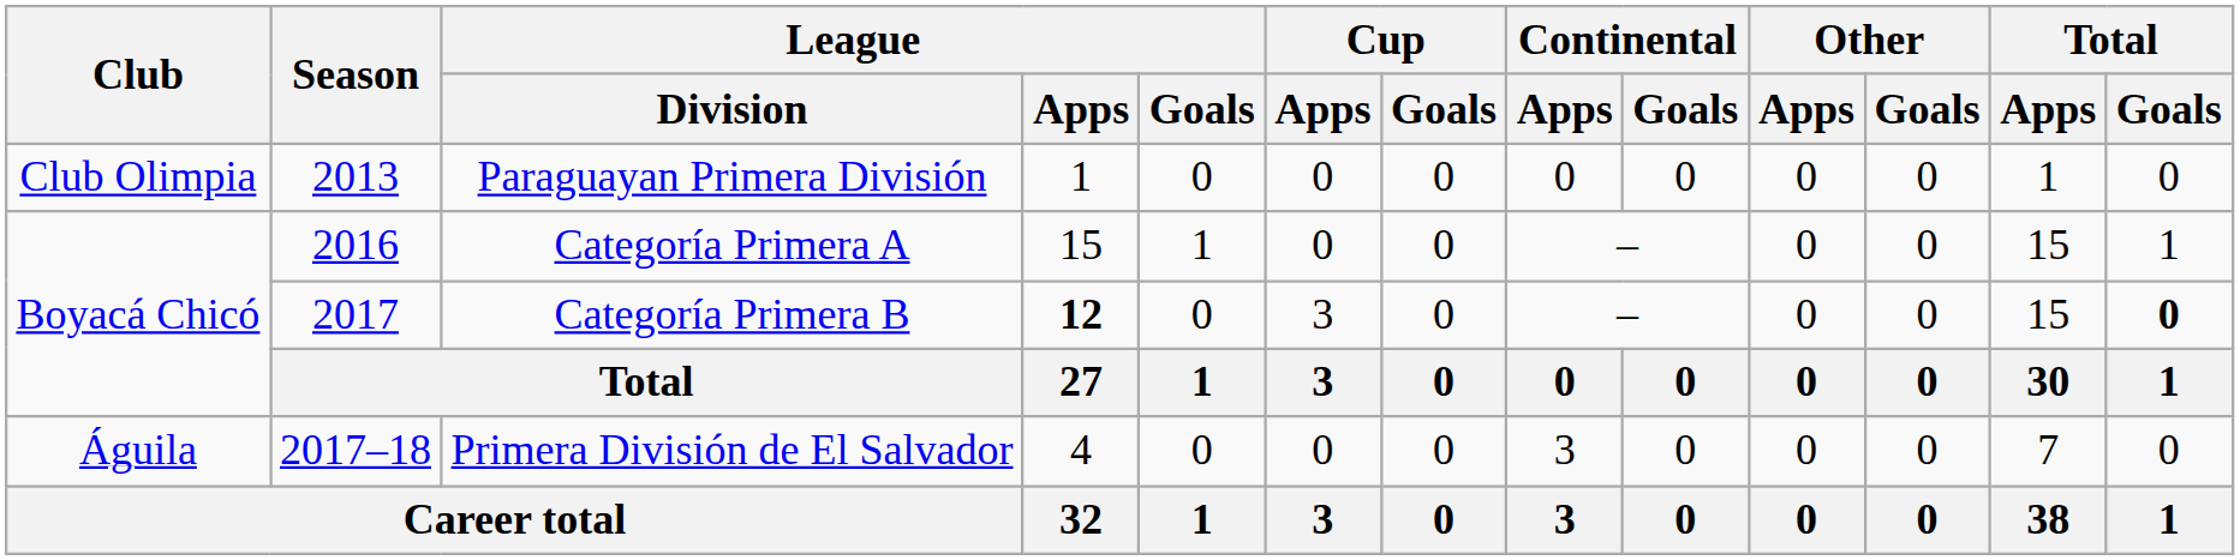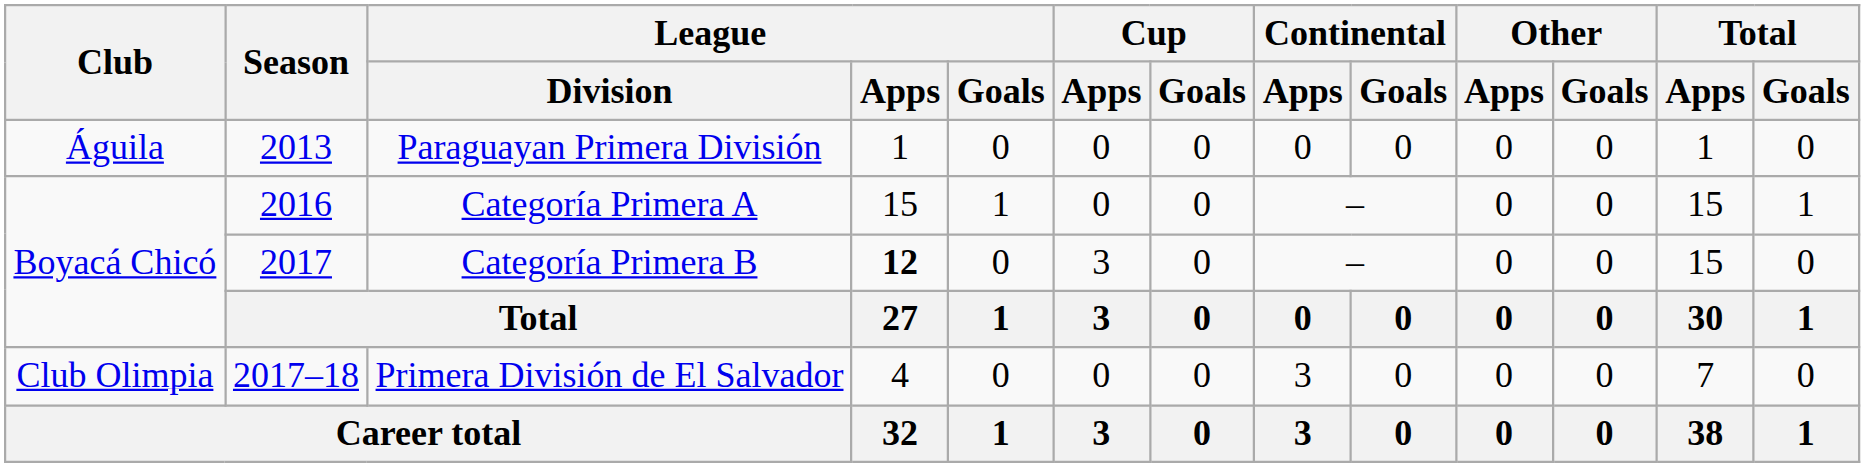 <table class="wikitable" style="text-align: center">
 <tr>
 <th rowspan="2">Club</th>
 <th rowspan="2">Season</th>
 <th colspan="3">League</th>
 <th colspan="2">Cup</th>
 <th colspan="2">Continental</th>
 <th colspan="2">Other</th>
 <th colspan="2">Total</th>
 </tr>
 <tr>
 <th>Division</th>
 <th>Apps</th>
 <th>Goals</th>
 <th>Apps</th>
 <th>Goals</th>
 <th>Apps</th>
 <th>Goals</th>
 <th>Apps</th>
 <th>Goals</th>
 <th>Apps</th>
 <th>Goals</th>
 </tr>
 <tr>
-<td><a href='#'>Club Olimpia</a></td>
+<td><a href='#'>Águila</a></td>
 <td><a href='#'>2013</a></td>
 <td><a href='#'>Paraguayan Primera División</a></td>
 <td>1</td>
 <td>0</td>
 <td>0</td>
 <td>0</td>
 <td>0</td>
 <td>0</td>
 <td>0</td>
 <td>0</td>
 <td>1</td>
 <td>0</td>
 </tr>
 <tr>
 <td rowspan="3"><a href='#'>Boyacá Chicó</a></td>
 <td><a href='#'>2016</a></td>
 <td><a href='#'>Categoría Primera A</a></td>
 <td>15</td>
 <td>1</td>
 <td>0</td>
 <td>0</td>
 <td colspan="2">–</td>
 <td>0</td>
 <td>0</td>
 <td>15</td>
 <td>1</td>
 </tr>
 <tr>
 <td><a href='#'>2017</a></td>
 <td><a href='#'>Categoría Primera B</a></td>
 <td><strong>12</strong></td>
 <td>0</td>
 <td>3</td>
 <td>0</td>
 <td colspan="2">–</td>
 <td>0</td>
 <td>0</td>
 <td>15</td>
-<td><strong>0</strong></td>
+<td>0</td>
 </tr>
 <tr>
 <th colspan="2"><strong>Total</strong></th>
 <th>27</th>
 <th>1</th>
 <th>3</th>
 <th>0</th>
 <th>0</th>
 <th>0</th>
 <th>0</th>
 <th>0</th>
 <th>30</th>
 <th>1</th>
 </tr>
 <tr>
-<td><a href='#'>Águila</a></td>
+<td><a href='#'>Club Olimpia</a></td>
 <td><a href='#'>2017–18</a></td>
 <td><a href='#'>Primera División de El Salvador</a></td>
 <td>4</td>
 <td>0</td>
 <td>0</td>
 <td>0</td>
 <td>3</td>
 <td>0</td>
 <td>0</td>
 <td>0</td>
 <td>7</td>
 <td>0</td>
 </tr>
 <tr>
 <th colspan="3"><strong>Career total</strong></th>
 <th>32</th>
 <th>1</th>
 <th>3</th>
 <th>0</th>
 <th>3</th>
 <th>0</th>
 <th>0</th>
 <th>0</th>
 <th>38</th>
 <th>1</th>
 </tr>
 </table>
